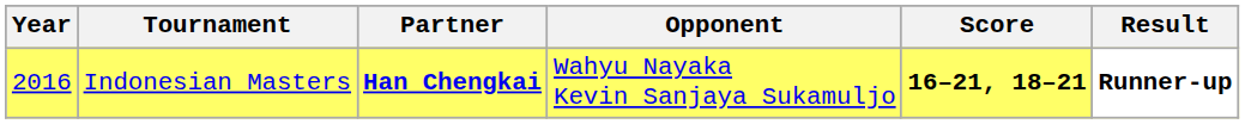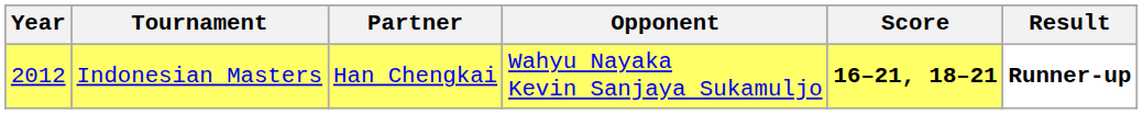 <table class="sortable wikitable" style="font-size: 90%;">
 <tr>
 <th>Year</th>
 <th>Tournament</th>
 <th>Partner</th>
 <th>Opponent</th>
 <th>Score</th>
 <th>Result</th>
 </tr>
 <tr style="background:#FFFF67">
-<td align="center"><a href='#'>2016</a></td>
+<td align="center"><a href='#'>2012</a></td>
 <td align="left"><a href='#'>Indonesian Masters</a></td>
-<td align="left"><strong> <a href='#'>Han Chengkai</a></strong></td>
+<td align="left"> <a href='#'>Han Chengkai</a></td>
 <td align="left"> <a href='#'>Wahyu Nayaka</a><br> <a href='#'>Kevin Sanjaya Sukamuljo</a></td>
 <td align="left"><strong>16–21, 18–21</strong></td>
 <td style="text-align:left; background:white"> <strong>Runner-up</strong></td>
 </tr>
 </table>
